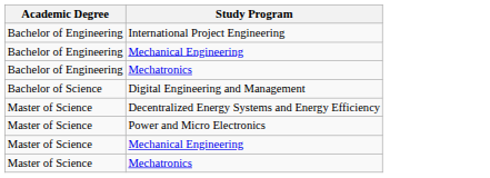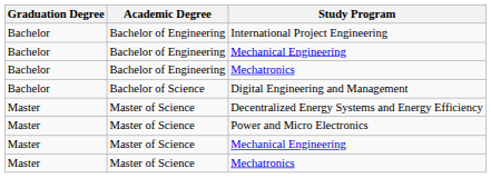 <table class="wikitable sortable">
 <tr>
+<th>Graduation Degree</th>
 <th>Academic Degree</th>
 <th>Study Program</th>
 </tr>
 <tr>
+<td>Bachelor</td>
 <td>Bachelor of Engineering</td>
 <td>International Project Engineering</td>
 </tr>
 <tr>
+<td>Bachelor</td>
 <td>Bachelor of Engineering</td>
 <td><a href='#'>Mechanical Engineering</a></td>
 </tr>
 <tr>
+<td>Bachelor</td>
 <td>Bachelor of Engineering</td>
 <td><a href='#'>Mechatronics</a></td>
 </tr>
 <tr>
+<td>Bachelor</td>
 <td>Bachelor of Science</td>
 <td>Digital Engineering and Management</td>
 </tr>
 <tr>
+<td>Master</td>
 <td>Master of Science</td>
 <td>Decentralized Energy Systems and Energy Efficiency</td>
 </tr>
 <tr>
+<td>Master</td>
 <td>Master of Science</td>
 <td>Power and Micro Electronics</td>
 </tr>
 <tr>
+<td>Master</td>
 <td>Master of Science</td>
 <td><a href='#'>Mechanical Engineering</a></td>
 </tr>
 <tr>
+<td>Master</td>
 <td>Master of Science</td>
 <td><a href='#'>Mechatronics</a></td>
 </tr>
 </table>
